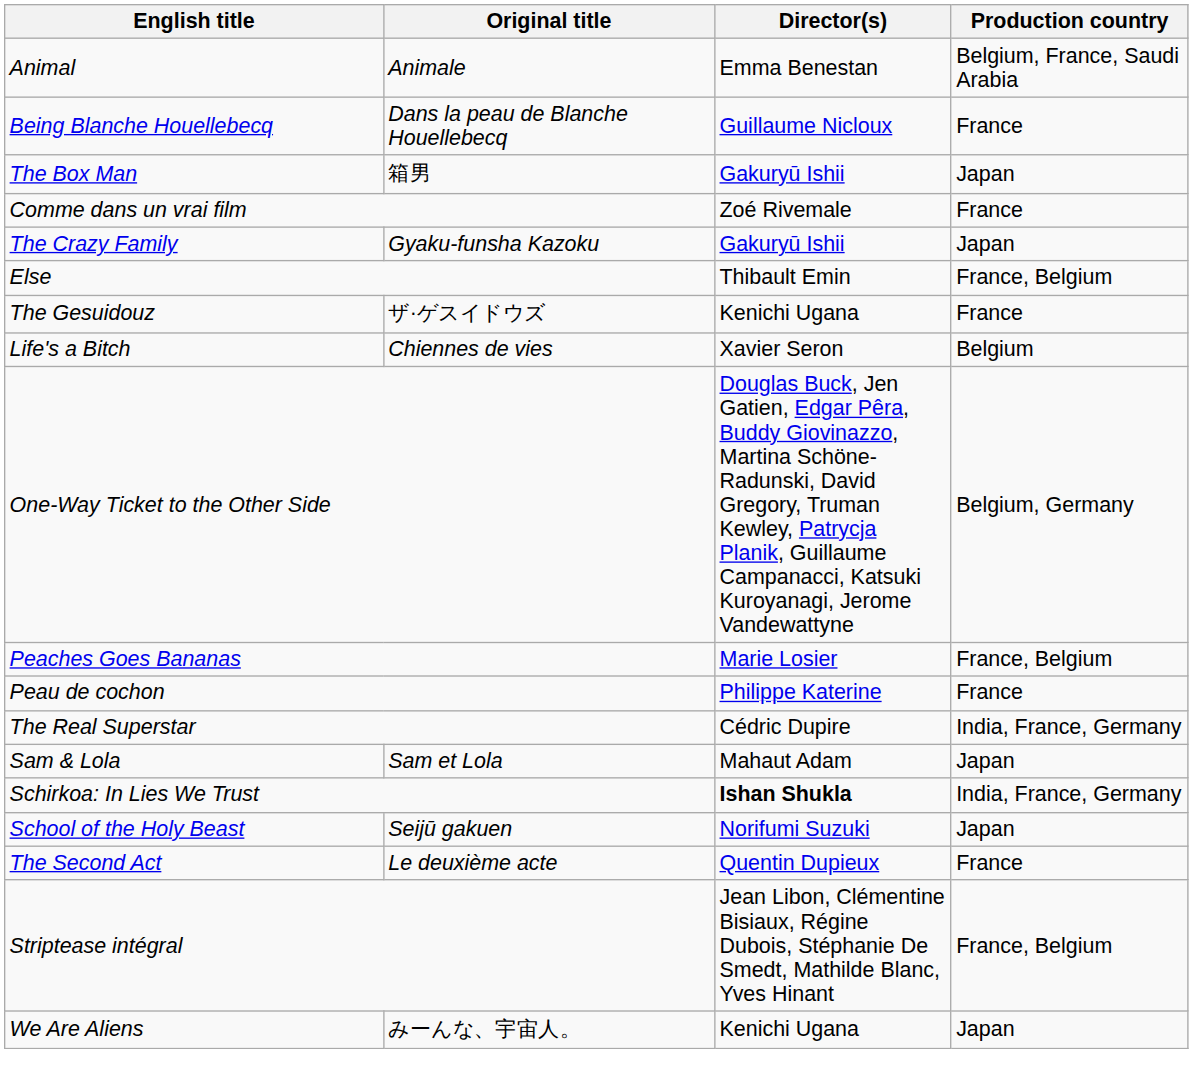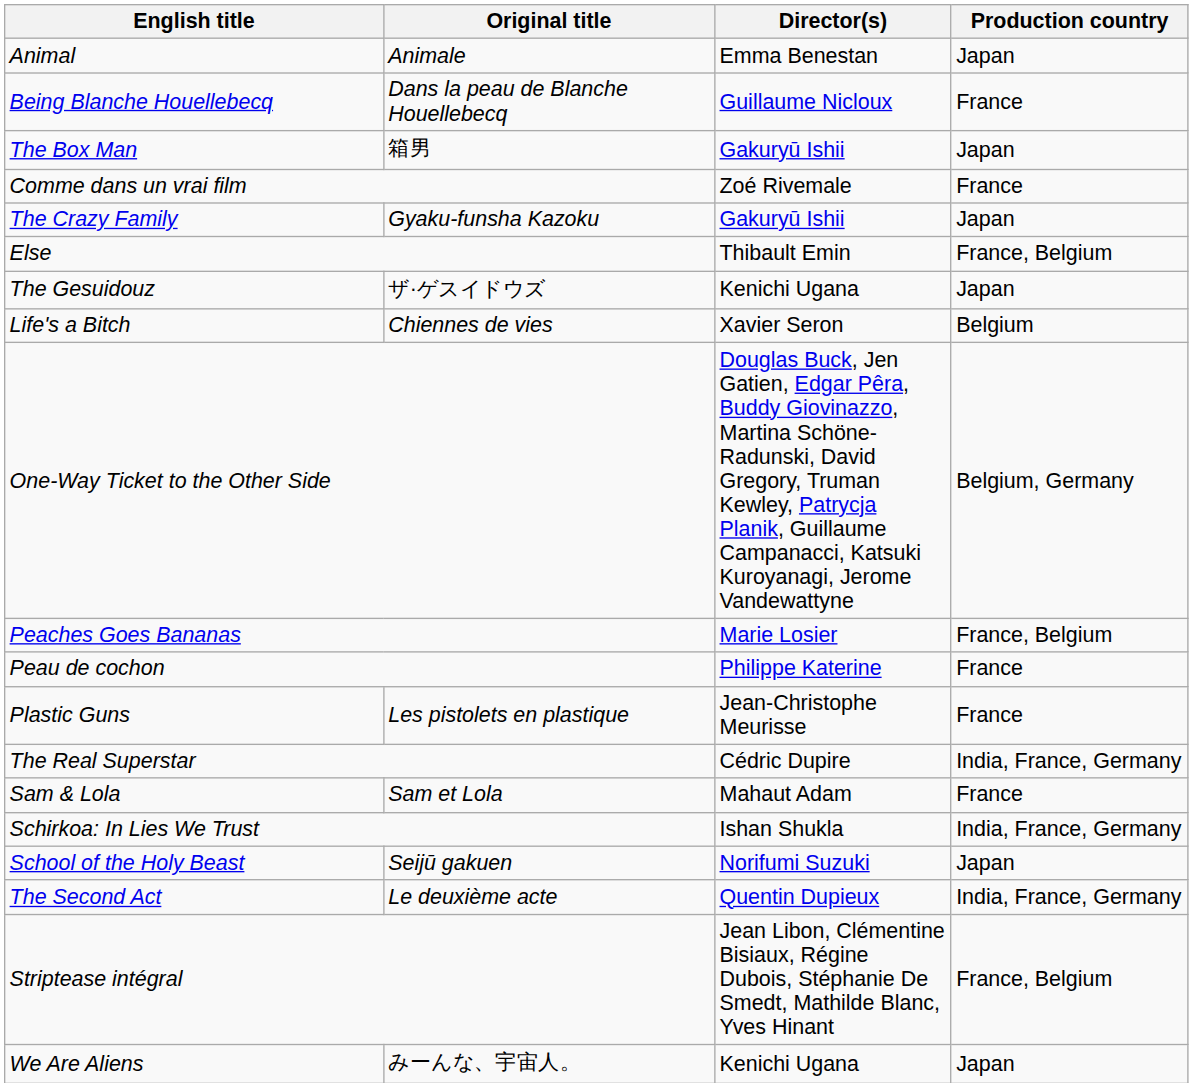 <table class="wikitable" width=100%>
 <tr>
 <th scope="col" width="32%">English title</th>
 <th scope="col" width="28%">Original title</th>
 <th scope="col" width="20%">Director(s)</th>
 <th scope="col" width="20%">Production country</th>
 </tr>
 <tr>
 <td><em>Animal</em></td>
 <td><em>Animale</em></td>
 <td>Emma Benestan</td>
-<td>Belgium, France, Saudi Arabia</td>
+<td>Japan</td>
 </tr>
 <tr>
 <td><em><a href='#'>Being Blanche Houellebecq</a></em></td>
 <td><em>Dans la peau de Blanche Houellebecq</em></td>
 <td><a href='#'>Guillaume Nicloux</a></td>
 <td>France</td>
 </tr>
 <tr>
 <td><em><a href='#'>The Box Man</a></em></td>
 <td>箱男</td>
 <td><a href='#'>Gakuryū Ishii</a></td>
 <td>Japan</td>
 </tr>
 <tr>
 <td colspan=2><em>Comme dans un vrai film</em></td>
 <td>Zoé Rivemale</td>
 <td>France</td>
 </tr>
 <tr>
 <td><em><a href='#'>The Crazy Family</a></em></td>
 <td><em>Gyaku-funsha Kazoku</em></td>
 <td><a href='#'>Gakuryū Ishii</a></td>
 <td>Japan</td>
 </tr>
 <tr>
 <td colspan=2><em>Else</em></td>
 <td>Thibault Emin</td>
 <td>France, Belgium</td>
 </tr>
 <tr>
 <td><em>The Gesuidouz</em></td>
 <td>ザ·ゲスイドウズ</td>
 <td>Kenichi Ugana</td>
-<td>France</td>
+<td>Japan</td>
 </tr>
 <tr>
 <td><em>Life's a Bitch</em></td>
 <td><em>Chiennes de vies</em></td>
 <td>Xavier Seron</td>
 <td>Belgium</td>
 </tr>
 <tr>
 <td colspan=2><em>One-Way Ticket to the Other Side</em></td>
 <td><a href='#'>Douglas Buck</a>, Jen Gatien, <a href='#'>Edgar Pêra</a>, <a href='#'>Buddy Giovinazzo</a>, Martina Schöne-Radunski, David Gregory, Truman Kewley, <a href='#'>Patrycja Planik</a>, Guillaume Campanacci, Katsuki Kuroyanagi, Jerome Vandewattyne</td>
 <td>Belgium, Germany</td>
 </tr>
 <tr>
 <td colspan=2><em><a href='#'>Peaches Goes Bananas</a></em></td>
 <td><a href='#'>Marie Losier</a></td>
 <td>France, Belgium</td>
 </tr>
 <tr>
 <td colspan=2><em>Peau de cochon</em></td>
 <td><a href='#'>Philippe Katerine</a></td>
 <td>France</td>
 </tr>
 <tr>
+<td><em>Plastic Guns</em></td>
+<td><em>Les pistolets en plastique</em></td>
+<td>Jean-Christophe Meurisse</td>
+<td>France</td>
+</tr>
+<tr>
 <td colspan=2><em>The Real Superstar</em></td>
 <td>Cédric Dupire</td>
 <td>India, France, Germany</td>
 </tr>
 <tr>
 <td><em>Sam & Lola</em></td>
 <td><em>Sam et Lola</em></td>
 <td>Mahaut Adam</td>
-<td>Japan</td>
+<td>France</td>
 </tr>
 <tr>
 <td colspan=2><em>Schirkoa: In Lies We Trust</em></td>
-<td><strong>Ishan Shukla</strong></td>
+<td>Ishan Shukla</td>
 <td>India, France, Germany</td>
 </tr>
 <tr>
 <td><em><a href='#'>School of the Holy Beast</a></em></td>
 <td><em>Seijū gakuen</em></td>
 <td><a href='#'>Norifumi Suzuki</a></td>
 <td>Japan</td>
 </tr>
 <tr>
 <td><em><a href='#'>The Second Act</a></em></td>
 <td><em>Le deuxième acte</em></td>
 <td><a href='#'>Quentin Dupieux</a></td>
-<td>France</td>
+<td>India, France, Germany</td>
 </tr>
 <tr>
 <td colspan=2><em>Striptease intégral</em></td>
 <td>Jean Libon, Clémentine Bisiaux, Régine Dubois, Stéphanie De Smedt, Mathilde Blanc, Yves Hinant</td>
 <td>France, Belgium</td>
 </tr>
 <tr>
 <td><em>We Are Aliens</em></td>
 <td>みーんな、宇宙人。</td>
 <td>Kenichi Ugana</td>
 <td>Japan</td>
 </tr>
 </table>
